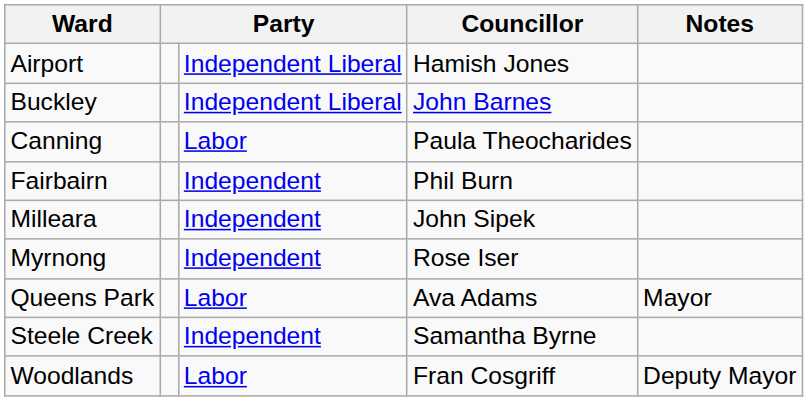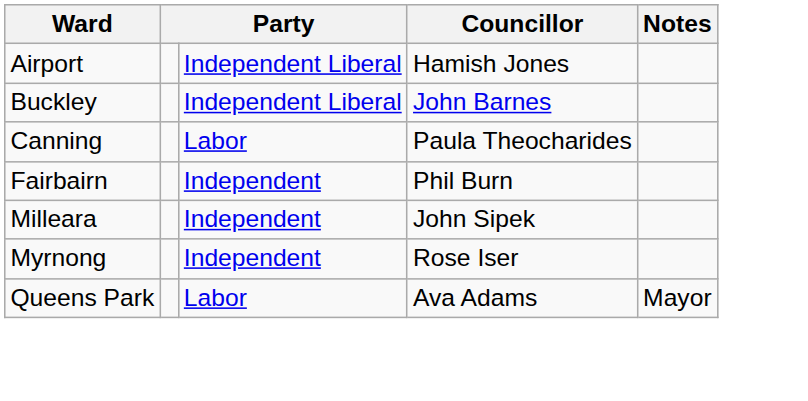 <table class="wikitable">
 <tr>
 <th>Ward</th>
 <th colspan="2">Party</th>
 <th>Councillor</th>
 <th>Notes</th>
 </tr>
 <tr>
 <td>Airport</td>
 <td> </td>
 <td><a href='#'>Independent Liberal</a></td>
 <td>Hamish Jones</td>
 <td></td>
 </tr>
 <tr>
 <td>Buckley</td>
 <td> </td>
 <td><a href='#'>Independent Liberal</a></td>
 <td><a href='#'>John Barnes</a></td>
 <td></td>
 </tr>
 <tr>
 <td>Canning</td>
 <td> </td>
 <td><a href='#'>Labor</a></td>
 <td>Paula Theocharides</td>
 <td></td>
 </tr>
 <tr>
 <td>Fairbairn</td>
 <td> </td>
 <td><a href='#'>Independent</a></td>
 <td>Phil Burn</td>
 <td></td>
 </tr>
 <tr>
 <td>Milleara</td>
 <td> </td>
 <td><a href='#'>Independent</a></td>
 <td>John Sipek</td>
 <td></td>
 </tr>
 <tr>
 <td>Myrnong</td>
 <td> </td>
 <td><a href='#'>Independent</a></td>
 <td>Rose Iser</td>
 <td></td>
 </tr>
 <tr>
 <td>Queens Park</td>
 <td> </td>
 <td><a href='#'>Labor</a></td>
 <td>Ava Adams</td>
 <td>Mayor</td>
 </tr>
-<tr>
-<td>Steele Creek</td>
-<td> </td>
-<td><a href='#'>Independent</a></td>
-<td>Samantha Byrne</td>
-<td></td>
-</tr>
-<tr>
-<td>Woodlands</td>
-<td> </td>
-<td><a href='#'>Labor</a></td>
-<td>Fran Cosgriff</td>
-<td>Deputy Mayor</td>
-</tr>
 </table>
